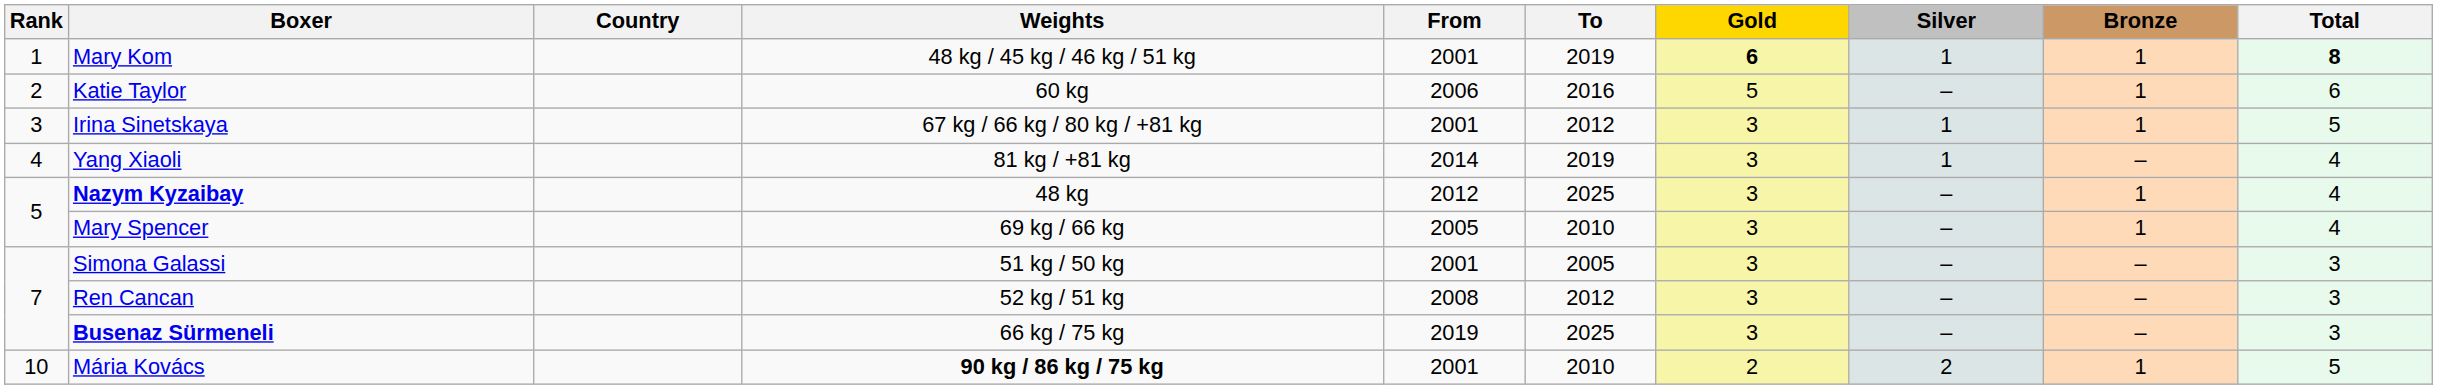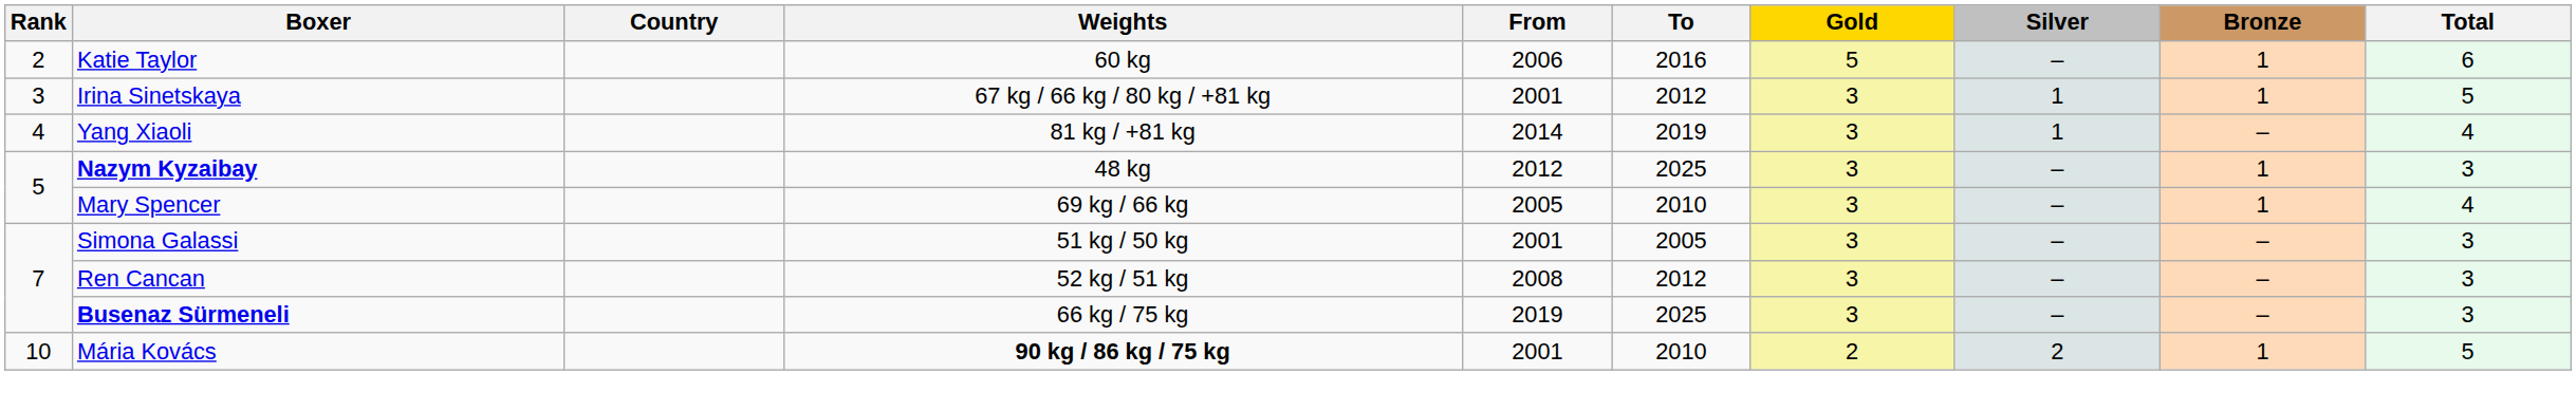 <table class="wikitable plainrowheaders" width=90% style="text-align:center;">
 <tr style="background-color:#EDEDED;">
 <th class="hintergrundfarbe5" style="width:1em">Rank</th>
 <th class="hintergrundfarbe5">Boxer</th>
 <th class="hintergrundfarbe5">Country</th>
 <th class="hintergrundfarbe5">Weights</th>
 <th class="hintergrundfarbe5">From</th>
 <th class="hintergrundfarbe5">To</th>
 <th style="background:    gold; width:8%">Gold</th>
 <th style="background:  silver; width:8%">Silver</th>
 <th style="background: #CC9966; width:8%">Bronze</th>
 <th class="hintergrundfarbe5" style="width:8%">Total</th>
-</tr>
-<tr>
-<td>1</td>
-<td align="left"><a href='#'>Mary Kom</a></td>
-<td align="left"></td>
-<td>48 kg / 45 kg / 46 kg / 51 kg</td>
-<td>2001</td>
-<td>2019</td>
-<td bgcolor="#F7F6A8"><strong>6</strong></td>
-<td bgcolor="#DCE5E5">1</td>
-<td bgcolor="#FFDAB9">1</td>
-<td bgcolor="#E7FAEC"><strong>8</strong></td>
 </tr>
 <tr align="center">
 <td>2</td>
 <td align="left"><a href='#'>Katie Taylor</a></td>
 <td align="left"></td>
 <td>60 kg</td>
 <td>2006</td>
 <td>2016</td>
 <td bgcolor="#F7F6A8">5</td>
 <td bgcolor="#DCE5E5">–</td>
 <td bgcolor="#FFDAB9">1</td>
 <td bgcolor="#E7FAEC">6</td>
 </tr>
 <tr align="center">
 <td>3</td>
 <td align="left"><a href='#'>Irina Sinetskaya</a></td>
 <td align="left"></td>
 <td>67 kg / 66 kg / 80 kg / +81 kg</td>
 <td>2001</td>
 <td>2012</td>
 <td bgcolor="#F7F6A8">3</td>
 <td bgcolor="#DCE5E5">1</td>
 <td bgcolor="#FFDAB9">1</td>
 <td bgcolor="#E7FAEC">5</td>
 </tr>
 <tr align="center">
 <td>4</td>
 <td align="left"><a href='#'>Yang Xiaoli</a></td>
 <td align="left"></td>
 <td>81 kg / +81 kg</td>
 <td>2014</td>
 <td>2019</td>
 <td bgcolor="#F7F6A8">3</td>
 <td bgcolor="#DCE5E5">1</td>
 <td bgcolor="#FFDAB9">–</td>
 <td bgcolor="#E7FAEC">4</td>
 </tr>
 <tr align="center">
 <td rowspan="2">5</td>
 <td align="left"><strong><a href='#'>Nazym Kyzaibay</a></strong></td>
 <td align="left"></td>
 <td>48 kg</td>
 <td>2012</td>
 <td>2025</td>
 <td bgcolor="#F7F6A8">3</td>
 <td bgcolor="#DCE5E5">–</td>
 <td bgcolor="#FFDAB9">1</td>
-<td bgcolor="#E7FAEC">4</td>
+<td bgcolor="#E7FAEC">3</td>
 </tr>
 <tr align="center">
 <td align="left"><a href='#'>Mary Spencer</a></td>
 <td align="left"></td>
 <td>69 kg / 66 kg</td>
 <td>2005</td>
 <td>2010</td>
 <td bgcolor="#F7F6A8">3</td>
 <td bgcolor="#DCE5E5">–</td>
 <td bgcolor="#FFDAB9">1</td>
 <td bgcolor="#E7FAEC">4</td>
 </tr>
 <tr align="center">
 <td rowspan="3">7</td>
 <td align="left"><a href='#'>Simona Galassi</a></td>
 <td align="left"></td>
 <td>51 kg / 50 kg</td>
 <td>2001</td>
 <td>2005</td>
 <td bgcolor="#F7F6A8">3</td>
 <td bgcolor="#DCE5E5">–</td>
 <td bgcolor="#FFDAB9">–</td>
 <td bgcolor="#E7FAEC">3</td>
 </tr>
 <tr align="center">
 <td align="left"><a href='#'>Ren Cancan</a></td>
 <td align="left"></td>
 <td>52 kg / 51 kg</td>
 <td>2008</td>
 <td>2012</td>
 <td bgcolor="#F7F6A8">3</td>
 <td bgcolor="#DCE5E5">–</td>
 <td bgcolor="#FFDAB9">–</td>
 <td bgcolor="#E7FAEC">3</td>
 </tr>
 <tr align="center">
 <td align="left"><strong><a href='#'>Busenaz Sürmeneli</a></strong></td>
 <td align="left"></td>
 <td>66 kg / 75 kg</td>
 <td>2019</td>
 <td>2025</td>
 <td bgcolor="#F7F6A8">3</td>
 <td bgcolor="#DCE5E5">–</td>
 <td bgcolor="#FFDAB9">–</td>
 <td bgcolor="#E7FAEC">3</td>
 </tr>
 <tr align="center">
 <td>10</td>
 <td align="left"><a href='#'>Mária Kovács</a></td>
 <td align="left"></td>
 <td><strong>90 kg / 86 kg / 75 kg</strong></td>
 <td>2001</td>
 <td>2010</td>
 <td bgcolor="#F7F6A8">2</td>
 <td bgcolor="#DCE5E5">2</td>
 <td bgcolor="#FFDAB9">1</td>
 <td bgcolor="#E7FAEC">5</td>
 </tr>
 </table>
